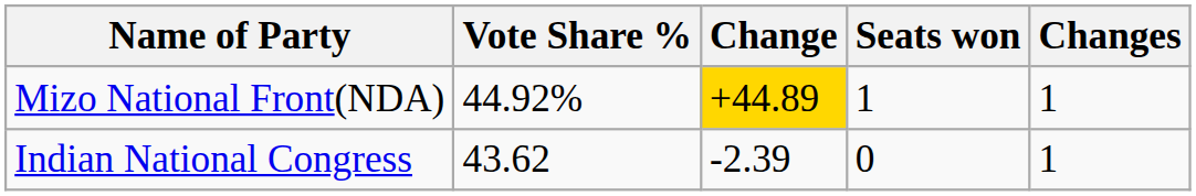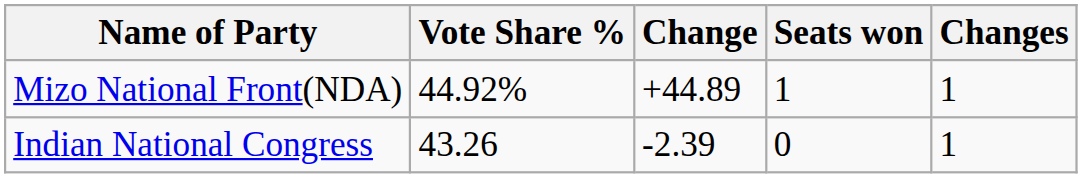 <table class="wikitable sortable">
 <tr>
 <th>Name of Party</th>
 <th>Vote Share %</th>
 <th>Change</th>
 <th>Seats won</th>
 <th>Changes</th>
 </tr>
 <tr>
 <td><a href='#'>Mizo National Front</a>(NDA)</td>
 <td>44.92%</td>
-<td style="background: gold;">+44.89</td>
+<td>+44.89</td>
 <td>1</td>
 <td>1</td>
 </tr>
 <tr>
 <td><a href='#'>Indian National Congress</a></td>
-<td>43.62</td>
+<td>43.26</td>
 <td>-2.39</td>
 <td>0</td>
 <td>1</td>
 </tr>
 </table>
